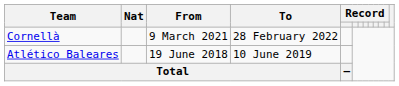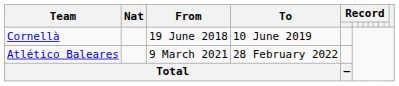 <table class="wikitable" style="text-align: center">
 <tr>
 <th rowspan="2">Team</th>
 <th rowspan="2">Nat</th>
 <th rowspan="2">From</th>
 <th rowspan="2">To</th>
 <th colspan="8">Record</th>
 <th rowspan=2></th>
 </tr>
 <tr>
 <th></th>
 <th></th>
 <th></th>
 <th></th>
 <th></th>
 <th></th>
 <th></th>
 <th></th>
 </tr>
 <tr>
 <td align="left"><a href='#'>Cornellà</a></td>
 <td></td>
-<td align=left>9 March 2021</td>
-<td align=left>28 February 2022<br></td>
+<td align=left>19 June 2018</td>
+<td align=left>10 June 2019<br></td>
 <td></td>
 </tr>
 <tr>
 <td align="left"><a href='#'>Atlético Baleares</a></td>
 <td></td>
-<td align=left>19 June 2018</td>
-<td align=left>10 June 2019<br></td>
+<td align=left>9 March 2021</td>
+<td align=left>28 February 2022<br></td>
 <td></td>
 </tr>
 <tr>
 <th colspan=4>Total<br></th>
 <th>—</th>
 </tr>
 </table>
